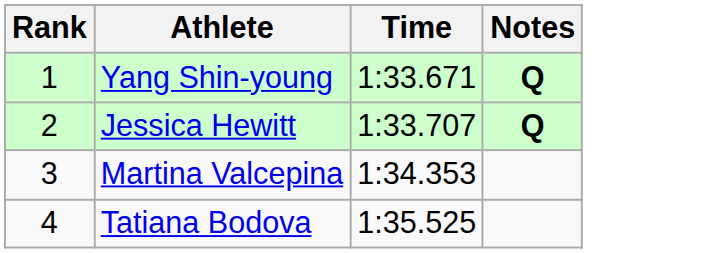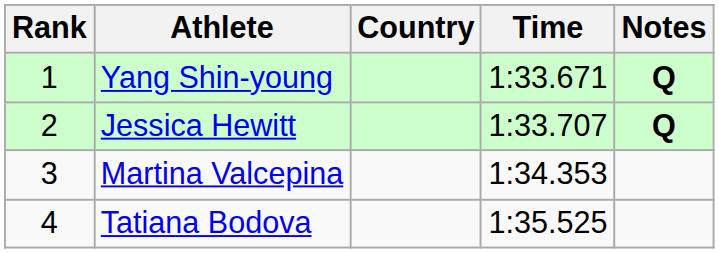 <table class="wikitable sortable" style="text-align:center">
 <tr>
 <th>Rank</th>
 <th>Athlete</th>
+<th>Country</th>
 <th>Time</th>
 <th>Notes</th>
 </tr>
 <tr bgcolor="#ccffcc">
 <td>1</td>
 <td align=left><a href='#'>Yang Shin-young</a></td>
+<td align=left></td>
 <td>1:33.671</td>
 <td><strong>Q</strong></td>
 </tr>
 <tr bgcolor="#ccffcc">
 <td>2</td>
 <td align=left><a href='#'>Jessica Hewitt</a></td>
+<td align=left></td>
 <td>1:33.707</td>
 <td><strong>Q</strong></td>
 </tr>
 <tr>
 <td>3</td>
 <td align=left><a href='#'>Martina Valcepina</a></td>
+<td align=left></td>
 <td>1:34.353</td>
 <td></td>
 </tr>
 <tr>
 <td>4</td>
 <td align=left><a href='#'>Tatiana Bodova</a></td>
+<td align=left></td>
 <td>1:35.525</td>
 <td></td>
 </tr>
 </table>
